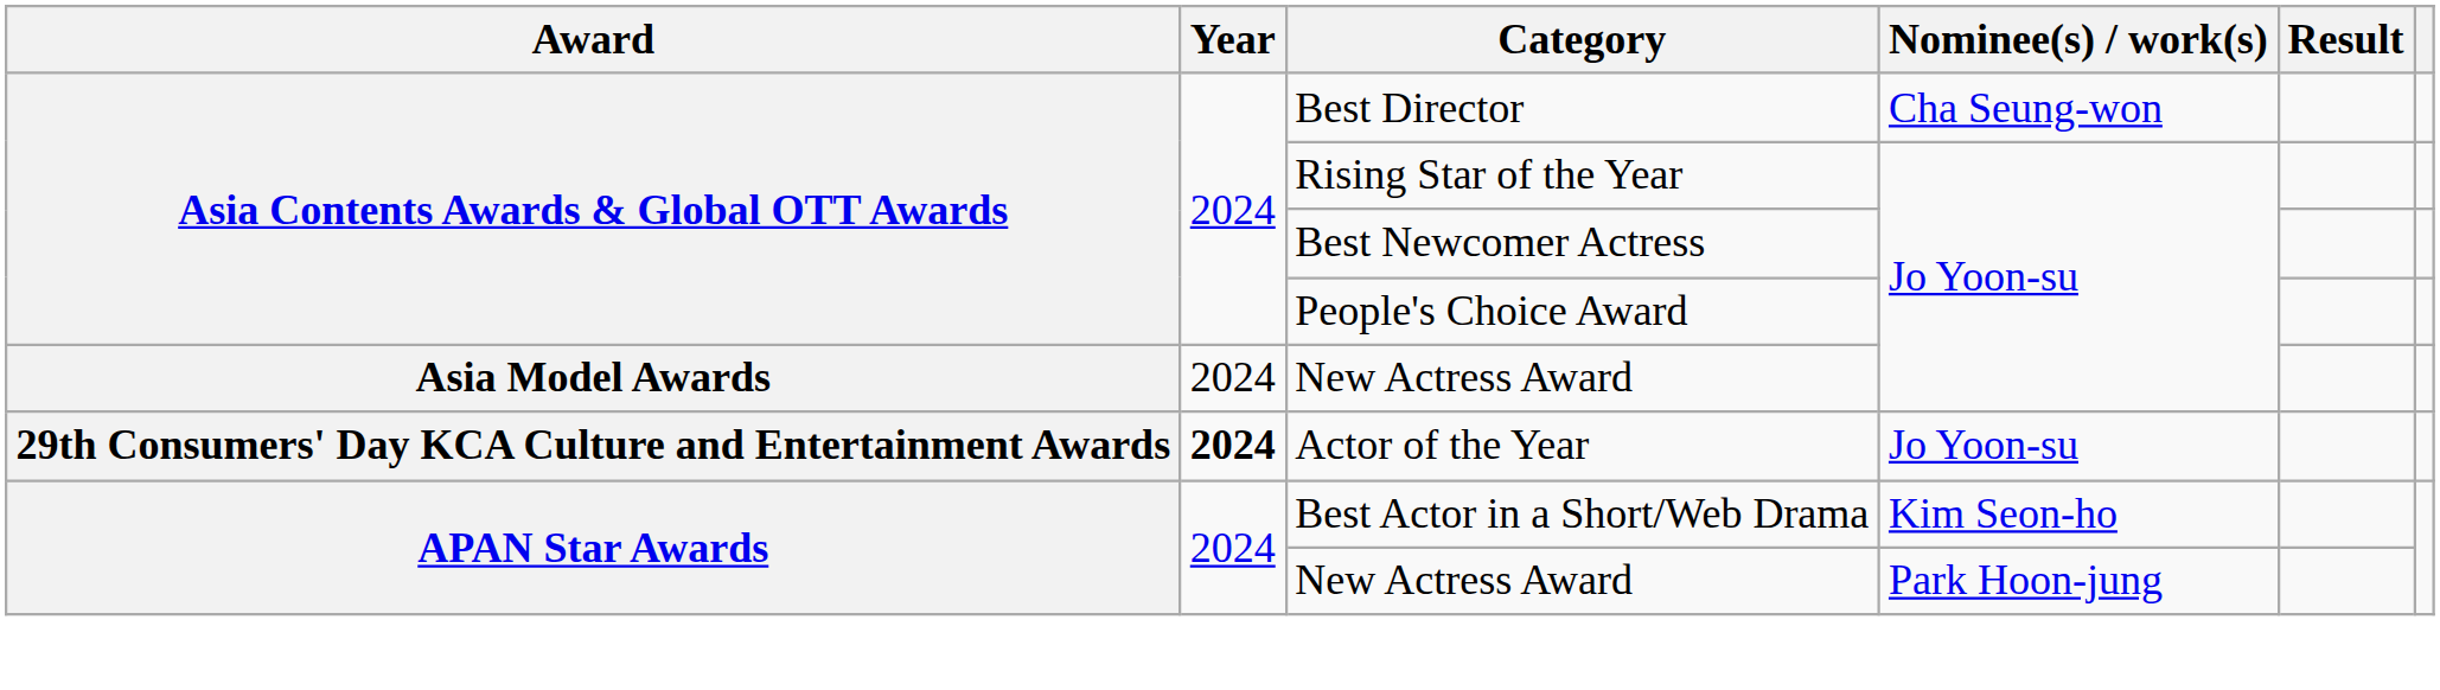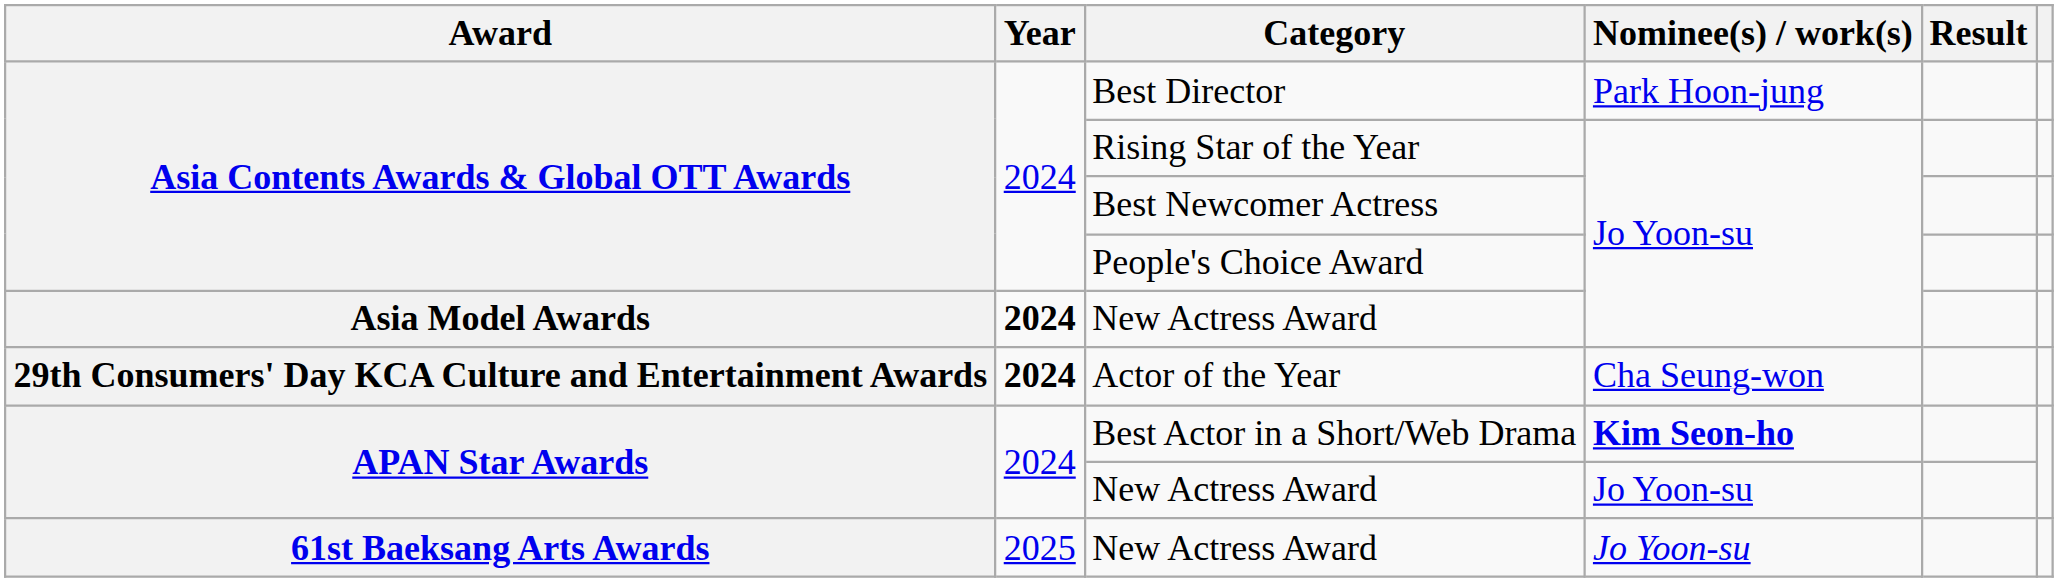 <table class="wikitable plainrowheaders sortable">
 <tr>
 <th scope="col">Award</th>
 <th scope="col">Year</th>
 <th scope="col">Category</th>
 <th scope="col">Nominee(s) / work(s)</th>
 <th scope="col">Result</th>
 <th scope="col" class="unsortable"></th>
 </tr>
 <tr>
 <th rowspan="4" scope="row"><a href='#'>Asia Contents Awards & Global OTT Awards</a></th>
 <td rowspan="4" style="text-align:center"><a href='#'>2024</a></td>
 <td>Best Director</td>
-<td><a href='#'>Cha Seung-won</a></td>
+<td><a href='#'>Park Hoon-jung</a></td>
 <td></td>
 <td style="text-align:center"></td>
 </tr>
 <tr>
 <td>Rising Star of the Year</td>
 <td rowspan="4"><a href='#'>Jo Yoon-su</a></td>
 <td></td>
 <td style="text-align:center"></td>
 </tr>
 <tr>
 <td>Best Newcomer Actress</td>
 <td></td>
 <td style="text-align:center"></td>
 </tr>
 <tr>
 <td>People's Choice Award</td>
 <td></td>
 <td style="text-align:center"></td>
 </tr>
 <tr>
 <th scope="row">Asia Model Awards</th>
-<td style="text-align:center">2024</td>
+<td style="text-align:center"><strong>2024</strong></td>
 <td>New Actress Award</td>
 <td></td>
 <td style="text-align:center"></td>
 </tr>
 <tr>
 <th scope="row">29th Consumers' Day KCA Culture and Entertainment Awards</th>
 <td style="text-align:center"><strong>2024</strong></td>
 <td>Actor of the Year</td>
-<td><a href='#'>Jo Yoon-su</a></td>
+<td><a href='#'>Cha Seung-won</a></td>
 <td></td>
 <td style="text-align:center"></td>
 </tr>
 <tr>
 <th rowspan="2" scope="row"><a href='#'>APAN Star Awards</a></th>
 <td rowspan="2" style="text-align:center"><a href='#'>2024</a></td>
 <td>Best Actor in a Short/Web Drama</td>
-<td><a href='#'>Kim Seon-ho</a></td>
+<td><strong><a href='#'>Kim Seon-ho</a></strong></td>
 <td></td>
 <td rowspan="2" style="text-align:center"></td>
 </tr>
 <tr>
 <td>New Actress Award</td>
-<td><a href='#'>Park Hoon-jung</a></td>
+<td><a href='#'>Jo Yoon-su</a></td>
 <td></td>
 </tr>
+<tr>
+<th scope="row"><a href='#'>61st Baeksang Arts Awards</a></th>
+<td style="text-align:center"><a href='#'>2025</a></td>
+<td>New Actress Award</td>
+<td><em><a href='#'>Jo Yoon-su</a></em></td>
+<td></td>
+<td style="text-align:center"></td>
+</tr>
 </table>
